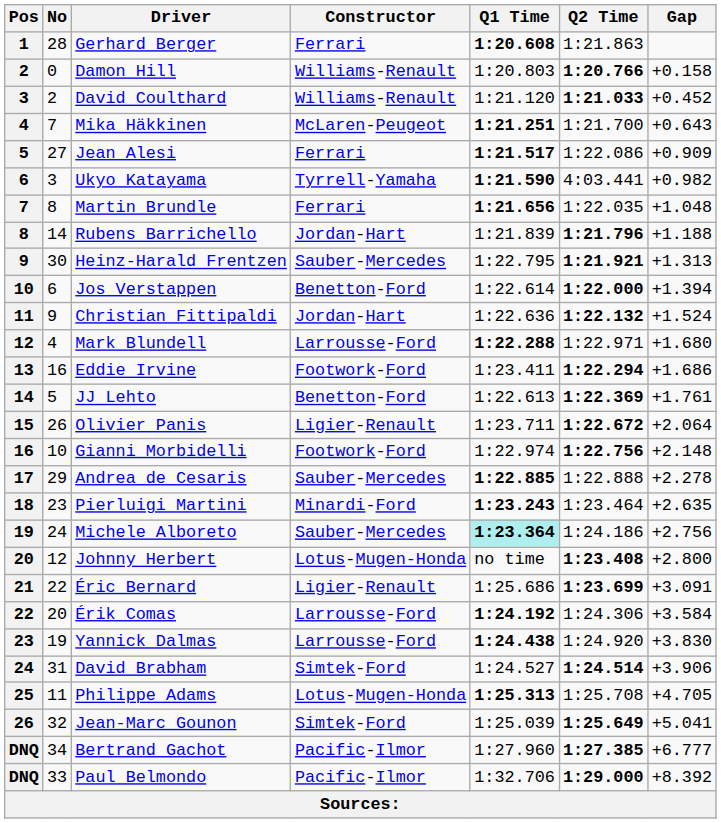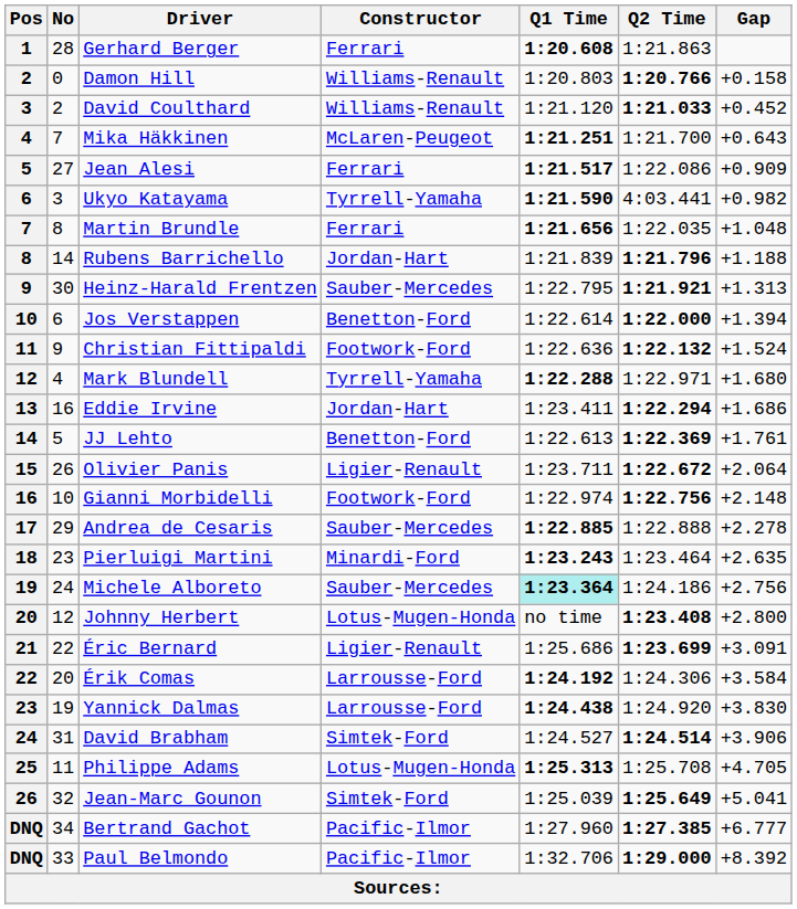 <table class="wikitable sortable" style="font-size: 95%;">
 <tr>
 <th>Pos</th>
 <th>No</th>
 <th>Driver</th>
 <th>Constructor</th>
 <th>Q1 Time</th>
 <th>Q2 Time</th>
 <th>Gap</th>
 </tr>
 <tr>
 <th>1</th>
 <td>28</td>
 <td data-sort-value="berg"> <a href='#'>Gerhard Berger</a></td>
 <td><a href='#'>Ferrari</a></td>
 <td><strong>1:20.608</strong></td>
 <td>1:21.863</td>
 <td></td>
 </tr>
 <tr>
 <th>2</th>
 <td>0</td>
 <td data-sort-value="hil"> <a href='#'>Damon Hill</a></td>
 <td><a href='#'>Williams</a>-<a href='#'>Renault</a></td>
 <td>1:20.803</td>
 <td><strong>1:20.766</strong></td>
 <td>+0.158</td>
 </tr>
 <tr>
 <th>3</th>
 <td>2</td>
 <td data-sort-value="cou"> <a href='#'>David Coulthard</a></td>
 <td><a href='#'>Williams</a>-<a href='#'>Renault</a></td>
 <td>1:21.120</td>
 <td><strong>1:21.033</strong></td>
 <td>+0.452</td>
 </tr>
 <tr>
 <th>4</th>
 <td>7</td>
 <td data-sort-value="hak"> <a href='#'>Mika Häkkinen</a></td>
 <td><a href='#'>McLaren</a>-<a href='#'>Peugeot</a></td>
 <td><strong>1:21.251</strong></td>
 <td>1:21.700</td>
 <td>+0.643</td>
 </tr>
 <tr>
 <th>5</th>
 <td>27</td>
 <td data-sort-value="ale"> <a href='#'>Jean Alesi</a></td>
 <td><a href='#'>Ferrari</a></td>
 <td><strong>1:21.517</strong></td>
 <td>1:22.086</td>
 <td>+0.909</td>
 </tr>
 <tr>
 <th>6</th>
 <td>3</td>
 <td data-sort-value="kat"> <a href='#'>Ukyo Katayama</a></td>
 <td><a href='#'>Tyrrell</a>-<a href='#'>Yamaha</a></td>
 <td><strong>1:21.590</strong></td>
 <td>4:03.441</td>
 <td>+0.982</td>
 </tr>
 <tr>
 <th>7</th>
 <td>8</td>
 <td data-sort-value="bru"> <a href='#'>Martin Brundle</a></td>
 <td><a href='#'>Ferrari</a></td>
 <td><strong>1:21.656</strong></td>
 <td>1:22.035</td>
 <td>+1.048</td>
 </tr>
 <tr>
 <th>8</th>
 <td>14</td>
 <td data-sort-value="bar"> <a href='#'>Rubens Barrichello</a></td>
 <td><a href='#'>Jordan</a>-<a href='#'>Hart</a></td>
 <td>1:21.839</td>
 <td><strong>1:21.796</strong></td>
 <td>+1.188</td>
 </tr>
 <tr>
 <th>9</th>
 <td>30</td>
 <td data-sort-value="fre"> <a href='#'>Heinz-Harald Frentzen</a></td>
 <td><a href='#'>Sauber</a>-<a href='#'>Mercedes</a></td>
 <td>1:22.795</td>
 <td><strong>1:21.921</strong></td>
 <td>+1.313</td>
 </tr>
 <tr>
 <th>10</th>
 <td>6</td>
 <td data-sort-value="ver"> <a href='#'>Jos Verstappen</a></td>
 <td><a href='#'>Benetton</a>-<a href='#'>Ford</a></td>
 <td>1:22.614</td>
 <td><strong>1:22.000</strong></td>
 <td>+1.394</td>
 </tr>
 <tr>
 <th>11</th>
 <td>9</td>
 <td data-sort-value="fit"> <a href='#'>Christian Fittipaldi</a></td>
-<td><a href='#'>Jordan</a>-<a href='#'>Hart</a></td>
+<td><a href='#'>Footwork</a>-<a href='#'>Ford</a></td>
 <td>1:22.636</td>
 <td><strong>1:22.132</strong></td>
 <td>+1.524</td>
 </tr>
 <tr>
 <th>12</th>
 <td>4</td>
 <td data-sort-value="blu"> <a href='#'>Mark Blundell</a></td>
-<td><a href='#'>Larrousse</a>-<a href='#'>Ford</a></td>
+<td><a href='#'>Tyrrell</a>-<a href='#'>Yamaha</a></td>
 <td><strong>1:22.288</strong></td>
 <td>1:22.971</td>
 <td>+1.680</td>
 </tr>
 <tr>
 <th>13</th>
 <td>16</td>
 <td data-sort-value="irv"> <a href='#'>Eddie Irvine</a></td>
-<td><a href='#'>Footwork</a>-<a href='#'>Ford</a></td>
+<td><a href='#'>Jordan</a>-<a href='#'>Hart</a></td>
 <td>1:23.411</td>
 <td><strong>1:22.294</strong></td>
 <td>+1.686</td>
 </tr>
 <tr>
 <th>14</th>
 <td>5</td>
 <td data-sort-value="leh"> <a href='#'>JJ Lehto</a></td>
 <td><a href='#'>Benetton</a>-<a href='#'>Ford</a></td>
 <td>1:22.613</td>
 <td><strong>1:22.369</strong></td>
 <td>+1.761</td>
 </tr>
 <tr>
 <th>15</th>
 <td>26</td>
 <td data-sort-value="pan"> <a href='#'>Olivier Panis</a></td>
 <td><a href='#'>Ligier</a>-<a href='#'>Renault</a></td>
 <td>1:23.711</td>
 <td><strong>1:22.672</strong></td>
 <td>+2.064</td>
 </tr>
 <tr>
 <th>16</th>
 <td>10</td>
 <td data-sort-value="mor"> <a href='#'>Gianni Morbidelli</a></td>
 <td><a href='#'>Footwork</a>-<a href='#'>Ford</a></td>
 <td>1:22.974</td>
 <td><strong>1:22.756</strong></td>
 <td>+2.148</td>
 </tr>
 <tr>
 <th>17</th>
 <td>29</td>
 <td data-sort-value="ces"> <a href='#'>Andrea de Cesaris</a></td>
 <td><a href='#'>Sauber</a>-<a href='#'>Mercedes</a></td>
 <td><strong>1:22.885</strong></td>
 <td>1:22.888</td>
 <td>+2.278</td>
 </tr>
 <tr>
 <th>18</th>
 <td>23</td>
 <td data-sort-value="mar"> <a href='#'>Pierluigi Martini</a></td>
 <td><a href='#'>Minardi</a>-<a href='#'>Ford</a></td>
 <td><strong>1:23.243</strong></td>
 <td>1:23.464</td>
 <td>+2.635</td>
 </tr>
 <tr>
 <th>19</th>
 <td>24</td>
 <td data-sort-value="alb"> <a href='#'>Michele Alboreto</a></td>
 <td><a href='#'>Sauber</a>-<a href='#'>Mercedes</a></td>
 <td style="background: paleturquoise;"><strong>1:23.364</strong></td>
 <td>1:24.186</td>
 <td>+2.756</td>
 </tr>
 <tr>
 <th>20</th>
 <td>12</td>
 <td data-sort-value="her"> <a href='#'>Johnny Herbert</a></td>
 <td><a href='#'>Lotus</a>-<a href='#'>Mugen-Honda</a></td>
 <td>no time</td>
 <td><strong>1:23.408</strong></td>
 <td>+2.800</td>
 </tr>
 <tr>
 <th>21</th>
 <td>22</td>
 <td data-sort-value="bern"> <a href='#'>Éric Bernard</a></td>
 <td><a href='#'>Ligier</a>-<a href='#'>Renault</a></td>
 <td>1:25.686</td>
 <td><strong>1:23.699</strong></td>
 <td>+3.091</td>
 </tr>
 <tr>
 <th>22</th>
 <td>20</td>
 <td data-sort-value="com"> <a href='#'>Érik Comas</a></td>
 <td><a href='#'>Larrousse</a>-<a href='#'>Ford</a></td>
 <td><strong>1:24.192</strong></td>
 <td>1:24.306</td>
 <td>+3.584</td>
 </tr>
 <tr>
 <th>23</th>
 <td>19</td>
 <td data-sort-value="dal"> <a href='#'>Yannick Dalmas</a></td>
 <td><a href='#'>Larrousse</a>-<a href='#'>Ford</a></td>
 <td><strong>1:24.438</strong></td>
 <td>1:24.920</td>
 <td>+3.830</td>
 </tr>
 <tr>
 <th>24</th>
 <td>31</td>
 <td data-sort-value="bra"> <a href='#'>David Brabham</a></td>
 <td><a href='#'>Simtek</a>-<a href='#'>Ford</a></td>
 <td>1:24.527</td>
 <td><strong>1:24.514</strong></td>
 <td>+3.906</td>
 </tr>
 <tr>
 <th>25</th>
 <td>11</td>
 <td data-sort-value="ada"> <a href='#'>Philippe Adams</a></td>
 <td><a href='#'>Lotus</a>-<a href='#'>Mugen-Honda</a></td>
 <td><strong>1:25.313</strong></td>
 <td>1:25.708</td>
 <td>+4.705</td>
 </tr>
 <tr>
 <th>26</th>
 <td>32</td>
 <td data-sort-value="gou"> <a href='#'>Jean-Marc Gounon</a></td>
 <td><a href='#'>Simtek</a>-<a href='#'>Ford</a></td>
 <td>1:25.039</td>
 <td><strong>1:25.649</strong></td>
 <td>+5.041</td>
 </tr>
 <tr>
 <th data-sort-value="27">DNQ</th>
 <td>34</td>
 <td data-sort-value="gac"> <a href='#'>Bertrand Gachot</a></td>
 <td><a href='#'>Pacific</a>-<a href='#'>Ilmor</a></td>
 <td>1:27.960</td>
 <td><strong>1:27.385</strong></td>
 <td>+6.777</td>
 </tr>
 <tr>
 <th data-sort-value="28">DNQ</th>
 <td>33</td>
 <td data-sort-value="bel"> <a href='#'>Paul Belmondo</a></td>
 <td><a href='#'>Pacific</a>-<a href='#'>Ilmor</a></td>
 <td>1:32.706</td>
 <td><strong>1:29.000</strong></td>
 <td>+8.392</td>
 </tr>
 <tr>
 <th colspan="7">Sources:</th>
 </tr>
 </table>
